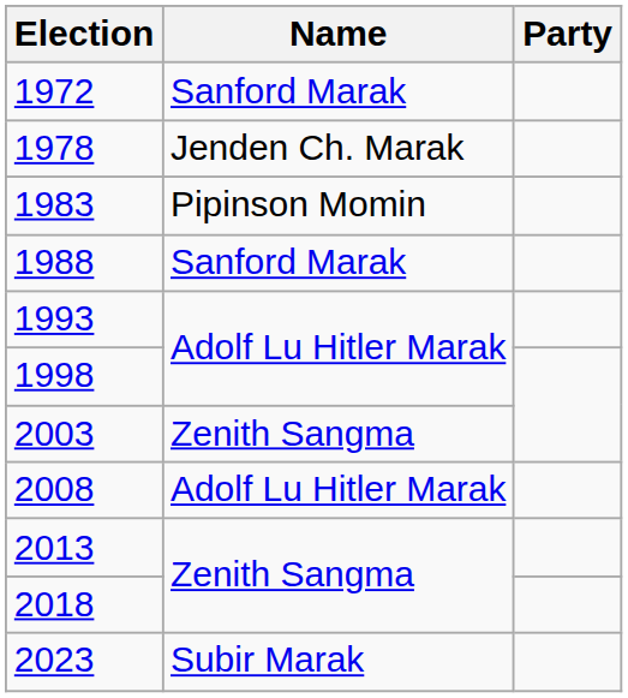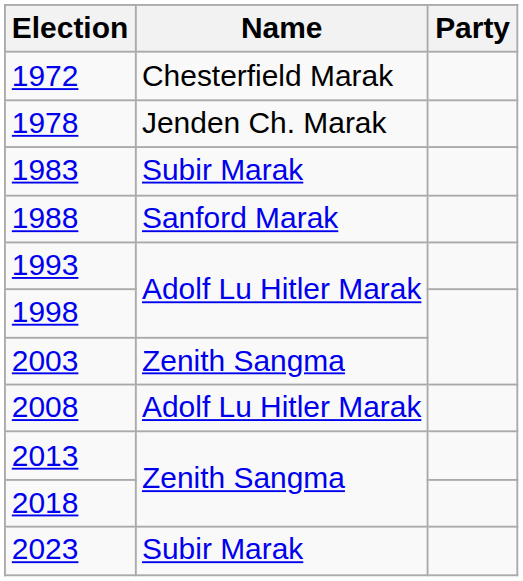 <table class="wikitable sortable">
 <tr>
 <th>Election</th>
 <th>Name</th>
 <th colspan=2>Party</th>
 </tr>
 <tr>
 <td><a href='#'>1972</a></td>
-<td><a href='#'>Sanford Marak</a></td>
+<td>Chesterfield Marak</td>
 <td></td>
 </tr>
 <tr>
 <td><a href='#'>1978</a></td>
 <td>Jenden Ch. Marak</td>
 </tr>
 <tr>
 <td><a href='#'>1983</a></td>
-<td>Pipinson Momin</td>
+<td><a href='#'>Subir Marak</a></td>
 <td></td>
 </tr>
 <tr>
 <td><a href='#'>1988</a></td>
 <td><a href='#'>Sanford Marak</a></td>
 <td></td>
 </tr>
 <tr>
 <td><a href='#'>1993</a></td>
 <td rowspan=2><a href='#'>Adolf Lu Hitler Marak</a></td>
 <td></td>
 </tr>
 <tr>
 <td><a href='#'>1998</a></td>
 </tr>
 <tr>
 <td><a href='#'>2003</a></td>
 <td><a href='#'>Zenith Sangma</a></td>
 </tr>
 <tr>
 <td><a href='#'>2008</a></td>
 <td><a href='#'>Adolf Lu Hitler Marak</a></td>
 <td></td>
 </tr>
 <tr>
 <td><a href='#'>2013</a></td>
 <td rowspan=2><a href='#'>Zenith Sangma</a></td>
 <td></td>
 </tr>
 <tr>
 <td><a href='#'>2018</a></td>
 </tr>
 <tr>
 <td><a href='#'>2023</a></td>
 <td><a href='#'>Subir Marak</a></td>
 <td></td>
 </tr>
 </table>
